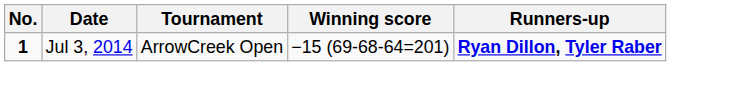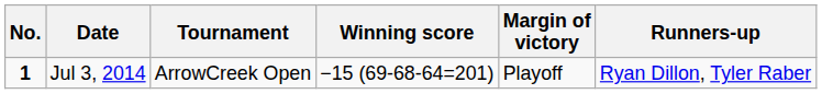 <table class="wikitable" style="font-size:95%;">
 <tr>
 <th>No.</th>
 <th>Date</th>
 <th>Tournament</th>
 <th>Winning score</th>
+<th>Margin of<br>victory</th>
 <th>Runners-up</th>
 </tr>
 <tr>
 <td align=center><strong>1</strong></td>
 <td align=right>Jul 3, <a href='#'>2014</a></td>
 <td>ArrowCreek Open</td>
 <td>−15 (69-68-64=201)</td>
-<td><strong> <a href='#'>Ryan Dillon</a>,  <a href='#'>Tyler Raber</a></strong></td>
+<td>Playoff</td>
+<td> <a href='#'>Ryan Dillon</a>,  <a href='#'>Tyler Raber</a></td>
 </tr>
 </table>
